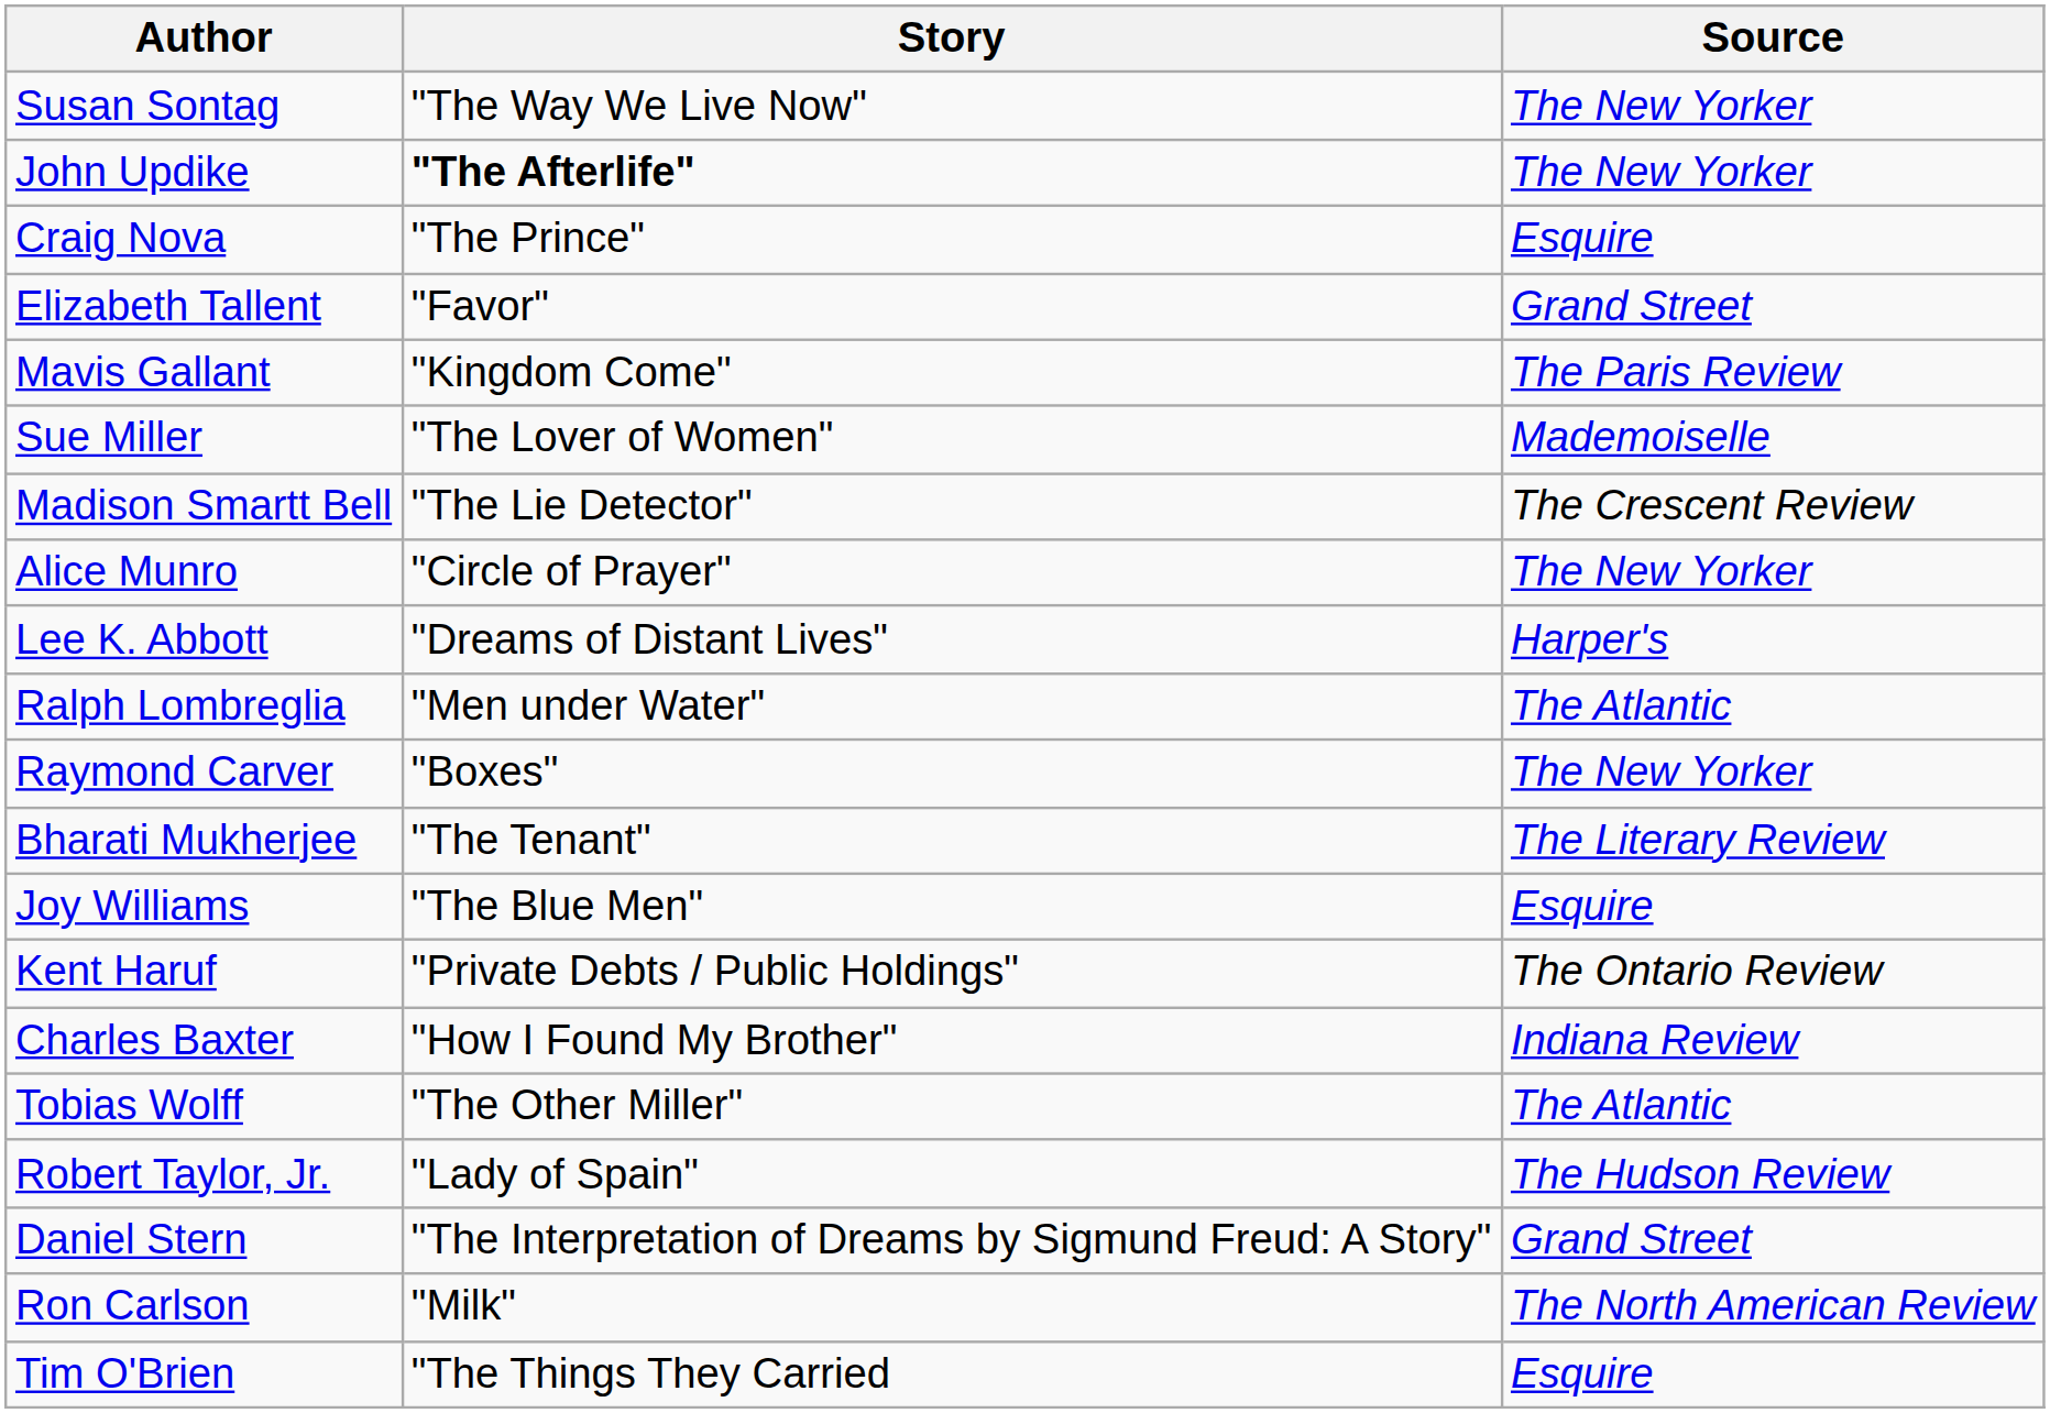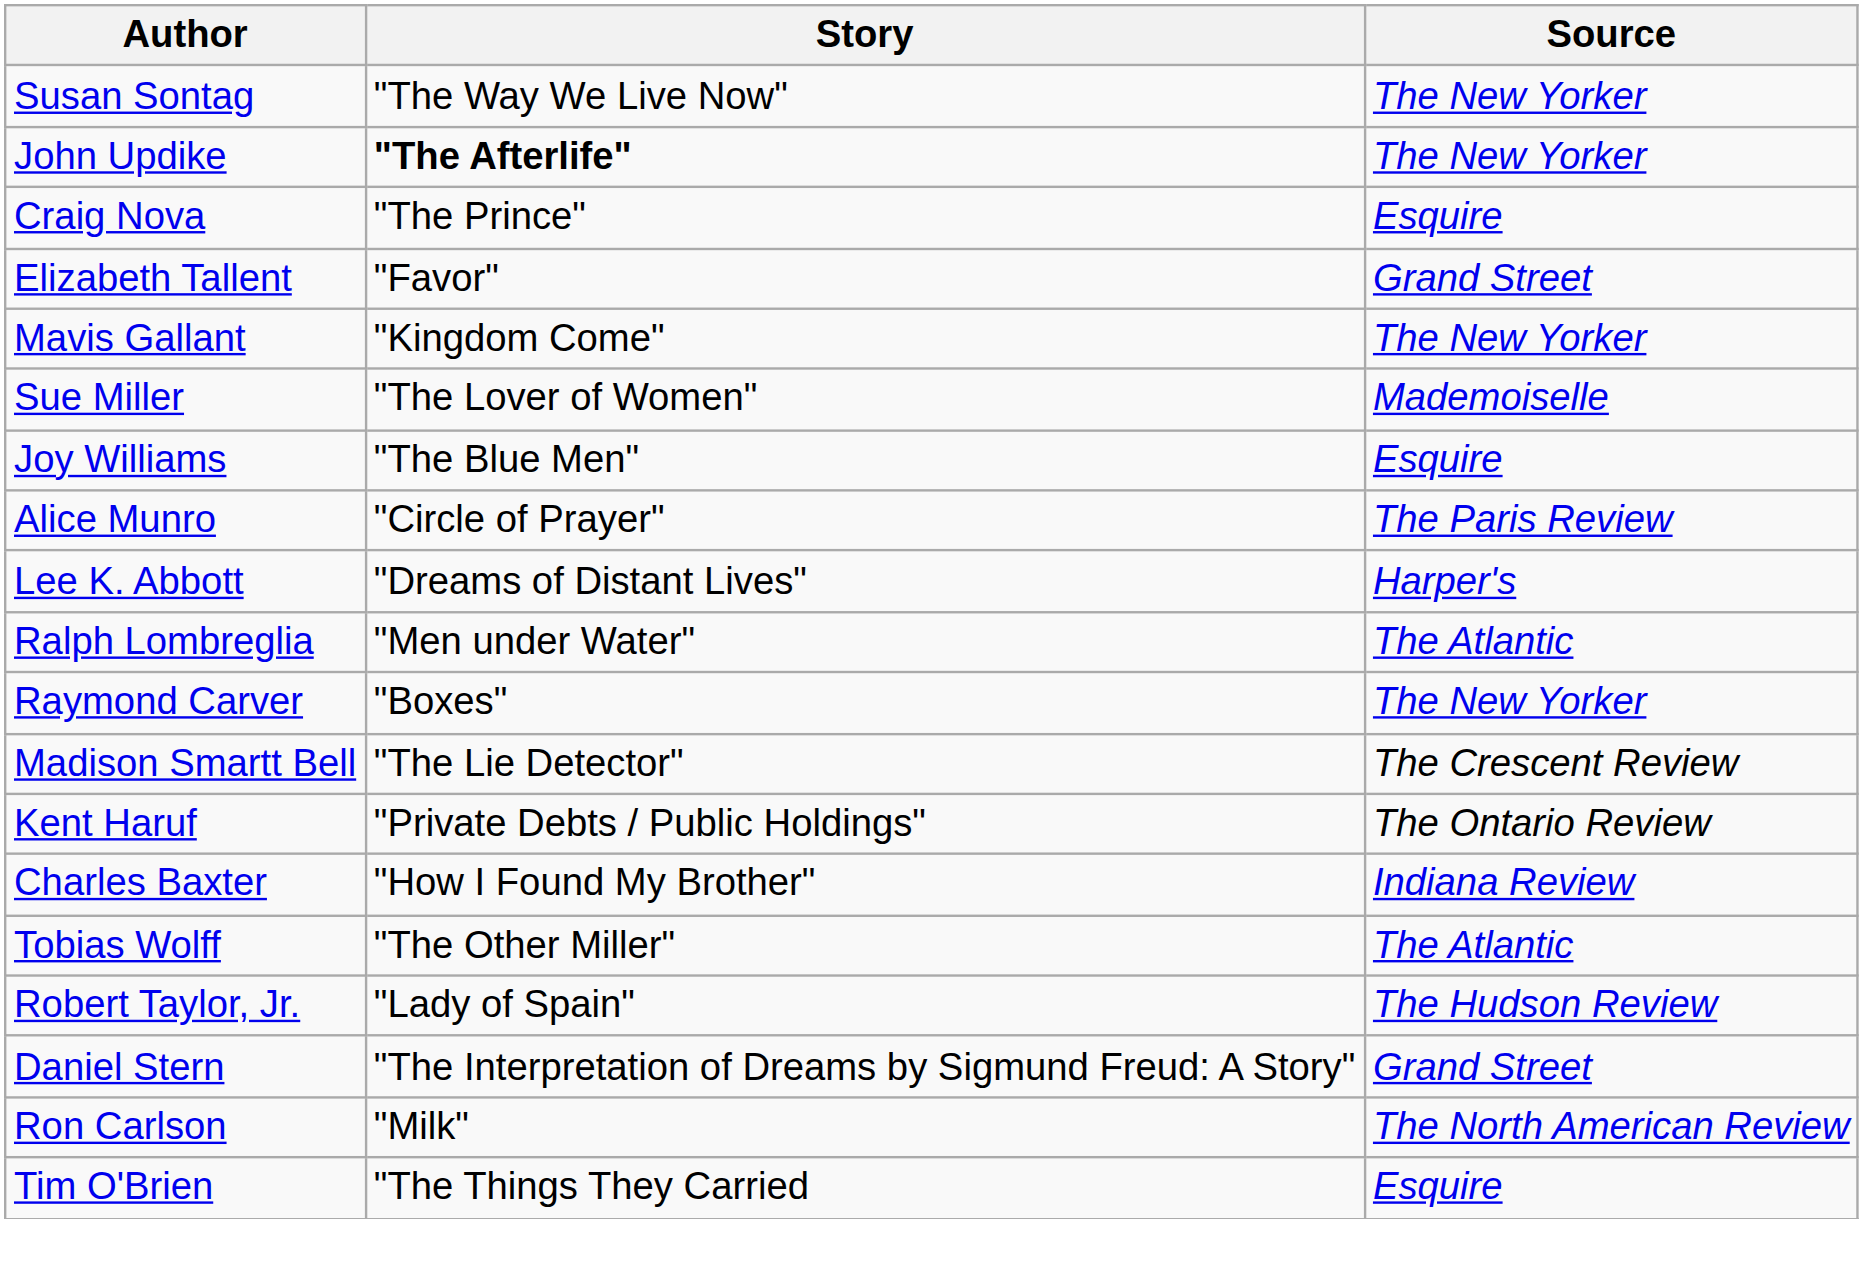 <table class="wikitable">
 <tr>
 <th>Author</th>
 <th>Story</th>
 <th>Source</th>
 </tr>
 <tr>
 <td><a href='#'>Susan Sontag</a></td>
 <td>"The Way We Live Now"</td>
 <td><em><a href='#'>The New Yorker</a></em></td>
 </tr>
 <tr>
 <td><a href='#'>John Updike</a></td>
 <td><strong>"The Afterlife"</strong></td>
 <td><em><a href='#'>The New Yorker</a></em></td>
 </tr>
 <tr>
 <td><a href='#'>Craig Nova</a></td>
 <td>"The Prince"</td>
 <td><em><a href='#'>Esquire</a></em></td>
 </tr>
 <tr>
 <td><a href='#'>Elizabeth Tallent</a></td>
 <td>"Favor"</td>
 <td><em><a href='#'>Grand Street</a></em></td>
 </tr>
 <tr>
 <td><a href='#'>Mavis Gallant</a></td>
 <td>"Kingdom Come"</td>
-<td><em><a href='#'>The Paris Review</a></em></td>
+<td><em><a href='#'>The New Yorker</a></em></td>
 </tr>
 <tr>
 <td><a href='#'>Sue Miller</a></td>
 <td>"The Lover of Women"</td>
 <td><em><a href='#'>Mademoiselle</a></em></td>
 </tr>
 <tr>
-<td><a href='#'>Madison Smartt Bell</a></td>
-<td>"The Lie Detector"</td>
-<td><em>The Crescent Review</em></td>
+<td><a href='#'>Joy Williams</a></td>
+<td>"The Blue Men"</td>
+<td><em><a href='#'>Esquire</a></em></td>
 </tr>
 <tr>
 <td><a href='#'>Alice Munro</a></td>
 <td>"Circle of Prayer"</td>
-<td><em><a href='#'>The New Yorker</a></em></td>
+<td><em><a href='#'>The Paris Review</a></em></td>
 </tr>
 <tr>
 <td><a href='#'>Lee K. Abbott</a></td>
 <td>"Dreams of Distant Lives"</td>
 <td><em><a href='#'>Harper's</a></em></td>
 </tr>
 <tr>
 <td><a href='#'>Ralph Lombreglia</a></td>
 <td>"Men under Water"</td>
 <td><em><a href='#'>The Atlantic</a></em></td>
 </tr>
 <tr>
 <td><a href='#'>Raymond Carver</a></td>
 <td>"Boxes"</td>
 <td><em><a href='#'>The New Yorker</a></em></td>
 </tr>
 <tr>
-<td><a href='#'>Bharati Mukherjee</a></td>
-<td>"The Tenant"</td>
-<td><em><a href='#'>The Literary Review</a></em></td>
-</tr>
-<tr>
-<td><a href='#'>Joy Williams</a></td>
-<td>"The Blue Men"</td>
-<td><em><a href='#'>Esquire</a></em></td>
+<td><a href='#'>Madison Smartt Bell</a></td>
+<td>"The Lie Detector"</td>
+<td><em>The Crescent Review</em></td>
 </tr>
 <tr>
 <td><a href='#'>Kent Haruf</a></td>
 <td>"Private Debts / Public Holdings"</td>
 <td><em>The Ontario Review</em></td>
 </tr>
 <tr>
 <td><a href='#'>Charles Baxter</a></td>
 <td>"How I Found My Brother"</td>
 <td><em><a href='#'>Indiana Review</a></em></td>
 </tr>
 <tr>
 <td><a href='#'>Tobias Wolff</a></td>
 <td>"The Other Miller"</td>
 <td><em><a href='#'>The Atlantic</a></em></td>
 </tr>
 <tr>
 <td><a href='#'>Robert Taylor, Jr.</a></td>
 <td>"Lady of Spain"</td>
 <td><em><a href='#'>The Hudson Review</a></em></td>
 </tr>
 <tr>
 <td><a href='#'>Daniel Stern</a></td>
 <td>"The Interpretation of Dreams by Sigmund Freud: A Story"</td>
 <td><em><a href='#'>Grand Street</a></em></td>
 </tr>
 <tr>
 <td><a href='#'>Ron Carlson</a></td>
 <td>"Milk"</td>
 <td><em><a href='#'>The North American Review</a></em></td>
 </tr>
 <tr>
 <td><a href='#'>Tim O'Brien</a></td>
 <td>"The Things They Carried</td>
 <td><em><a href='#'>Esquire</a></em></td>
 </tr>
 <tr>
 </tr>
 </table>
